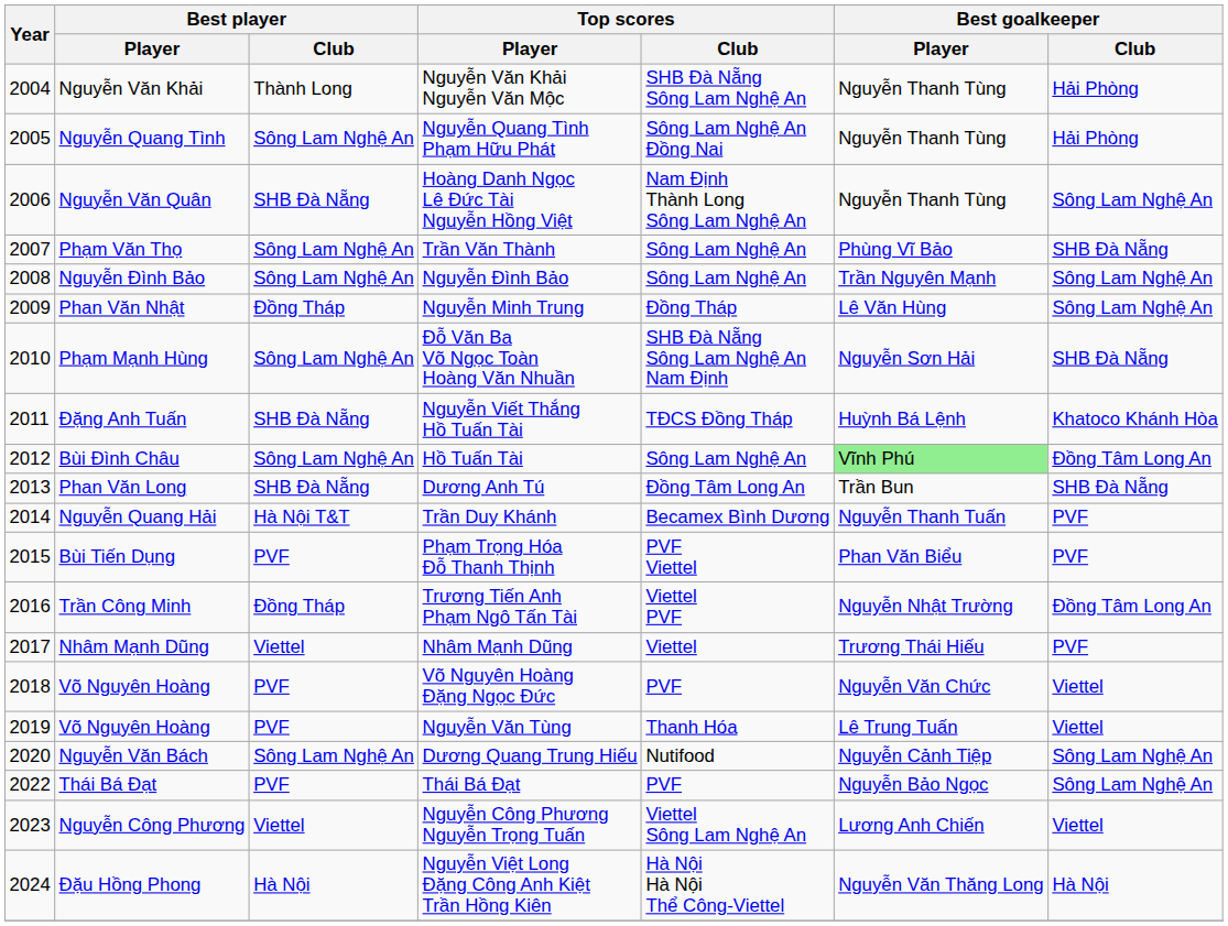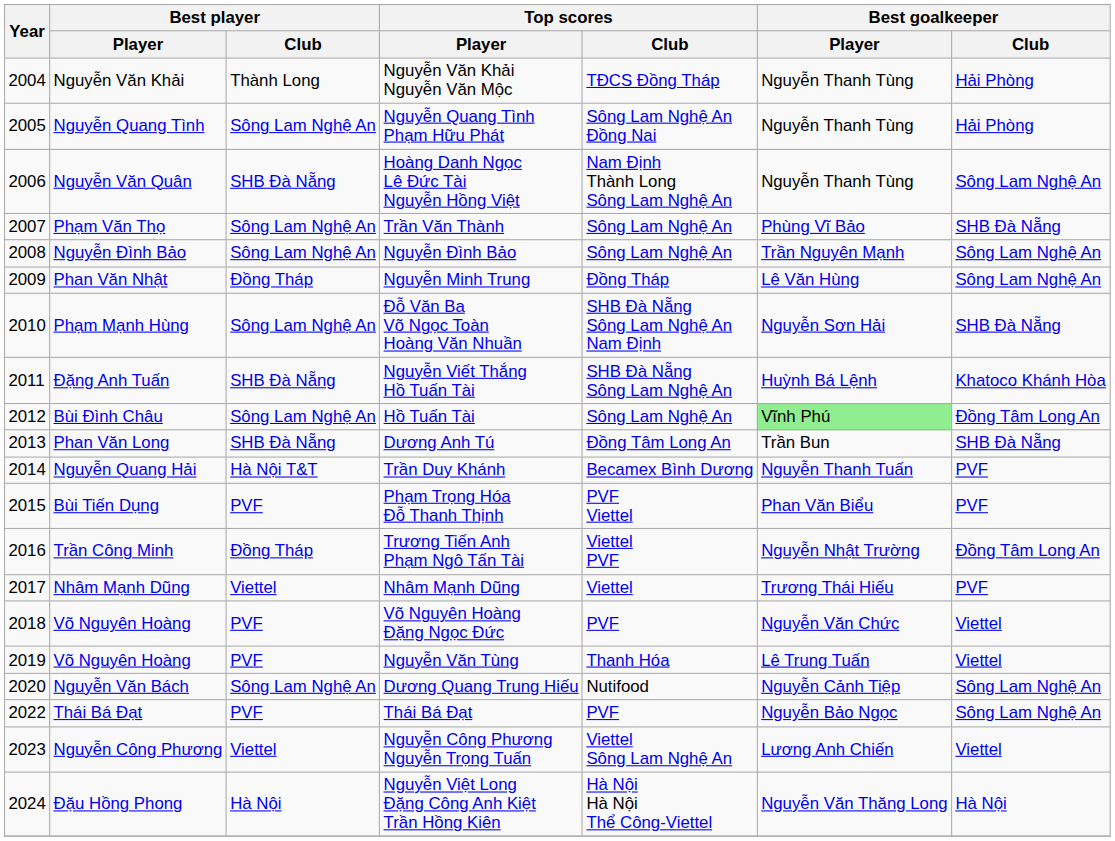 <table class="wikitable">
 <tr>
 <th rowspan="2">Year</th>
 <th colspan="2">Best player</th>
 <th colspan="2">Top scores</th>
 <th colspan="2">Best goalkeeper</th>
 </tr>
 <tr>
 <th>Player</th>
 <th>Club</th>
 <th>Player</th>
 <th>Club</th>
 <th>Player</th>
 <th>Club</th>
 </tr>
 <tr>
 <td>2004</td>
 <td>Nguyễn Văn Khải</td>
 <td>Thành Long</td>
 <td>Nguyễn Văn Khải <br> Nguyễn Văn Mộc</td>
-<td><a href='#'>SHB Đà Nẵng</a> <br> <a href='#'>Sông Lam Nghệ An</a></td>
+<td><a href='#'>TĐCS Đồng Tháp</a></td>
 <td>Nguyễn Thanh Tùng</td>
 <td><a href='#'>Hải Phòng</a></td>
 </tr>
 <tr>
 <td>2005</td>
 <td><a href='#'>Nguyễn Quang Tình</a></td>
 <td><a href='#'>Sông Lam Nghệ An</a></td>
 <td><a href='#'>Nguyễn Quang Tình</a> <br> <a href='#'>Phạm Hữu Phát</a></td>
 <td><a href='#'>Sông Lam Nghệ An</a> <br> <a href='#'>Đồng Nai</a></td>
 <td>Nguyễn Thanh Tùng</td>
 <td><a href='#'>Hải Phòng</a></td>
 </tr>
 <tr>
 <td>2006</td>
 <td><a href='#'>Nguyễn Văn Quân</a></td>
 <td><a href='#'>SHB Đà Nẵng</a></td>
 <td><a href='#'>Hoàng Danh Ngọc</a> <br> <a href='#'>Lê Đức Tài</a> <br> <a href='#'>Nguyễn Hồng Việt</a></td>
 <td><a href='#'>Nam Định</a> <br> Thành Long <br> <a href='#'>Sông Lam Nghệ An</a></td>
 <td>Nguyễn Thanh Tùng</td>
 <td><a href='#'>Sông Lam Nghệ An</a></td>
 </tr>
 <tr>
 <td>2007</td>
 <td><a href='#'>Phạm Văn Thọ</a></td>
 <td><a href='#'>Sông Lam Nghệ An</a></td>
 <td><a href='#'>Trần Văn Thành</a></td>
 <td><a href='#'>Sông Lam Nghệ An</a></td>
 <td><a href='#'>Phùng Vĩ Bảo</a></td>
 <td><a href='#'>SHB Đà Nẵng</a></td>
 </tr>
 <tr>
 <td>2008</td>
 <td><a href='#'>Nguyễn Đình Bảo</a></td>
 <td><a href='#'>Sông Lam Nghệ An</a></td>
 <td><a href='#'>Nguyễn Đình Bảo</a></td>
 <td><a href='#'>Sông Lam Nghệ An</a></td>
 <td><a href='#'>Trần Nguyên Mạnh</a></td>
 <td><a href='#'>Sông Lam Nghệ An</a></td>
 </tr>
 <tr>
 <td>2009</td>
 <td><a href='#'>Phan Văn Nhật</a></td>
 <td><a href='#'>Đồng Tháp</a></td>
 <td><a href='#'>Nguyễn Minh Trung</a></td>
 <td><a href='#'>Đồng Tháp</a></td>
 <td><a href='#'>Lê Văn Hùng</a></td>
 <td><a href='#'>Sông Lam Nghệ An</a></td>
 </tr>
 <tr>
 <td>2010</td>
 <td><a href='#'>Phạm Mạnh Hùng</a></td>
 <td><a href='#'>Sông Lam Nghệ An</a></td>
 <td><a href='#'>Đỗ Văn Ba</a> <br> <a href='#'>Võ Ngọc Toàn</a> <br> <a href='#'>Hoàng Văn Nhuần</a></td>
 <td><a href='#'>SHB Đà Nẵng</a> <br> <a href='#'>Sông Lam Nghệ An</a> <br> <a href='#'>Nam Định</a></td>
 <td><a href='#'>Nguyễn Sơn Hải</a></td>
 <td><a href='#'>SHB Đà Nẵng</a></td>
 </tr>
 <tr>
 <td>2011</td>
 <td><a href='#'>Đặng Anh Tuấn</a></td>
 <td><a href='#'>SHB Đà Nẵng</a></td>
 <td><a href='#'>Nguyễn Viết Thắng</a> <br> <a href='#'>Hồ Tuấn Tài</a></td>
-<td><a href='#'>TĐCS Đồng Tháp</a></td>
+<td><a href='#'>SHB Đà Nẵng</a> <br> <a href='#'>Sông Lam Nghệ An</a></td>
 <td><a href='#'>Huỳnh Bá Lệnh</a></td>
 <td><a href='#'>Khatoco Khánh Hòa</a></td>
 </tr>
 <tr>
 <td>2012</td>
 <td><a href='#'>Bùi Đình Châu</a></td>
 <td><a href='#'>Sông Lam Nghệ An</a></td>
 <td><a href='#'>Hồ Tuấn Tài</a></td>
 <td><a href='#'>Sông Lam Nghệ An</a></td>
 <td style="background: lightgreen;">Vĩnh Phú</td>
 <td><a href='#'>Đồng Tâm Long An</a></td>
 </tr>
 <tr>
 <td>2013</td>
 <td><a href='#'>Phan Văn Long</a></td>
 <td><a href='#'>SHB Đà Nẵng</a></td>
 <td><a href='#'>Dương Anh Tú</a></td>
 <td><a href='#'>Đồng Tâm Long An</a></td>
 <td>Trần Bun</td>
 <td><a href='#'>SHB Đà Nẵng</a></td>
 </tr>
 <tr>
 <td>2014</td>
 <td><a href='#'>Nguyễn Quang Hải</a></td>
 <td><a href='#'>Hà Nội T&T</a></td>
 <td><a href='#'>Trần Duy Khánh</a></td>
 <td><a href='#'>Becamex Bình Dương</a></td>
 <td><a href='#'>Nguyễn Thanh Tuấn</a></td>
 <td><a href='#'>PVF</a></td>
 </tr>
 <tr>
 <td>2015</td>
 <td><a href='#'>Bùi Tiến Dụng</a></td>
 <td><a href='#'>PVF</a></td>
 <td><a href='#'>Phạm Trọng Hóa</a> <br> <a href='#'>Đỗ Thanh Thịnh</a></td>
 <td><a href='#'>PVF</a><br><a href='#'>Viettel</a></td>
 <td><a href='#'>Phan Văn Biểu</a></td>
 <td><a href='#'>PVF</a></td>
 </tr>
 <tr>
 <td>2016</td>
 <td><a href='#'>Trần Công Minh</a></td>
 <td><a href='#'>Đồng Tháp</a></td>
 <td><a href='#'>Trương Tiến Anh</a> <br> <a href='#'>Phạm Ngô Tấn Tài</a></td>
 <td><a href='#'>Viettel</a> <br> <a href='#'>PVF</a></td>
 <td><a href='#'>Nguyễn Nhật Trường</a></td>
 <td><a href='#'>Đồng Tâm Long An</a></td>
 </tr>
 <tr>
 <td>2017</td>
 <td><a href='#'>Nhâm Mạnh Dũng</a></td>
 <td><a href='#'>Viettel</a></td>
 <td><a href='#'>Nhâm Mạnh Dũng</a></td>
 <td><a href='#'>Viettel</a></td>
 <td><a href='#'>Trương Thái Hiếu</a></td>
 <td><a href='#'>PVF</a></td>
 </tr>
 <tr>
 <td>2018</td>
 <td><a href='#'>Võ Nguyên Hoàng</a></td>
 <td><a href='#'>PVF</a></td>
 <td><a href='#'>Võ Nguyên Hoàng</a><br><a href='#'>Đặng Ngọc Đức</a></td>
 <td><a href='#'>PVF</a></td>
 <td><a href='#'>Nguyễn Văn Chức</a></td>
 <td><a href='#'>Viettel</a></td>
 </tr>
 <tr>
 <td>2019</td>
 <td><a href='#'>Võ Nguyên Hoàng</a></td>
 <td><a href='#'>PVF</a></td>
 <td><a href='#'>Nguyễn Văn Tùng</a></td>
 <td><a href='#'>Thanh Hóa</a></td>
 <td><a href='#'>Lê Trung Tuấn</a></td>
 <td><a href='#'>Viettel</a></td>
 </tr>
 <tr>
 <td>2020</td>
 <td><a href='#'>Nguyễn Văn Bách</a></td>
 <td><a href='#'>Sông Lam Nghệ An</a></td>
 <td><a href='#'>Dương Quang Trung Hiếu</a></td>
 <td>Nutifood</td>
 <td><a href='#'>Nguyễn Cảnh Tiệp</a></td>
 <td><a href='#'>Sông Lam Nghệ An</a></td>
 </tr>
 <tr>
 <td>2022</td>
 <td><a href='#'>Thái Bá Đạt</a></td>
 <td><a href='#'>PVF</a></td>
 <td><a href='#'>Thái Bá Đạt</a></td>
 <td><a href='#'>PVF</a></td>
 <td><a href='#'>Nguyễn Bảo Ngọc</a></td>
 <td><a href='#'>Sông Lam Nghệ An</a></td>
 </tr>
 <tr>
 <td>2023</td>
 <td><a href='#'>Nguyễn Công Phương</a></td>
 <td><a href='#'>Viettel</a></td>
 <td><a href='#'>Nguyễn Công Phương</a><br><a href='#'>Nguyễn Trọng Tuấn</a></td>
 <td><a href='#'>Viettel</a><br><a href='#'>Sông Lam Nghệ An</a></td>
 <td><a href='#'>Lương Anh Chiến</a></td>
 <td><a href='#'>Viettel</a></td>
 </tr>
 <tr>
 <td>2024</td>
 <td><a href='#'>Đặu Hồng Phong</a></td>
 <td><a href='#'>Hà Nội</a></td>
 <td><a href='#'>Nguyễn Việt Long</a><br><a href='#'>Đặng Công Anh Kiệt</a><br><a href='#'>Trần Hồng Kiên</a></td>
 <td><a href='#'>Hà Nội</a><br>Hà Nội<br><a href='#'>Thể Công-Viettel</a></td>
 <td><a href='#'>Nguyễn Văn Thăng Long</a></td>
 <td><a href='#'>Hà Nội</a></td>
 </tr>
 <tr>
 </tr>
 </table>
